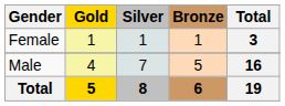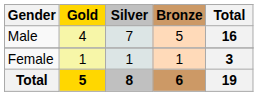 <table class="wikitable sortable collapsible" style="font-size:85%; text-align:center;">
 <tr>
 <th>Gender</th>
 <th width=40 style="background-color:gold;">Gold</th>
 <th width=40 style="background-color:silver;">Silver</th>
 <th width=40 style="background-color:#c96;">Bronze</th>
 <th width=40>Total</th>
 </tr>
 <tr>
+<td align=left>Male</td>
+<td style="background:#F7F6A8;">4</td>
+<td style="background:#DCE5E5;">7</td>
+<td style="background:#FFDAB9;">5</td>
+<th>16</th>
+</tr>
+<tr>
+</tr>
+<tr>
 <td align=left>Female</td>
 <td style="background:#F7F6A8;">1</td>
 <td style="background:#DCE5E5;">1</td>
 <td style="background:#FFDAB9;">1</td>
 <th>3</th>
-</tr>
-<tr>
-</tr>
-<tr>
-<td align=left>Male</td>
-<td style="background:#F7F6A8;">4</td>
-<td style="background:#DCE5E5;">7</td>
-<td style="background:#FFDAB9;">5</td>
-<th>16</th>
 </tr>
 <tr>
 <th>Total</th>
 <th style="background:gold">5</th>
 <th style="background:silver">8</th>
 <th style="background:#c96">6</th>
 <th>19</th>
 </tr>
 </table>
